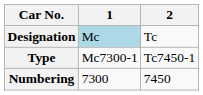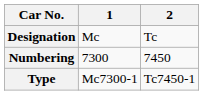 <table class="wikitable">
 <tr>
 <th>Car No.</th>
 <th>1</th>
 <th>2</th>
 </tr>
 <tr>
 <th>Designation</th>
-<td style="background: lightblue;">Mc</td>
+<td>Mc</td>
 <td>Tc</td>
+</tr>
+<tr>
+<th>Numbering</th>
+<td>7300</td>
+<td>7450</td>
 </tr>
 <tr>
 <th>Type</th>
 <td>Mc7300-1</td>
 <td>Tc7450-1</td>
 </tr>
-<tr>
-<th>Numbering</th>
-<td>7300</td>
-<td>7450</td>
-</tr>
 </table>
